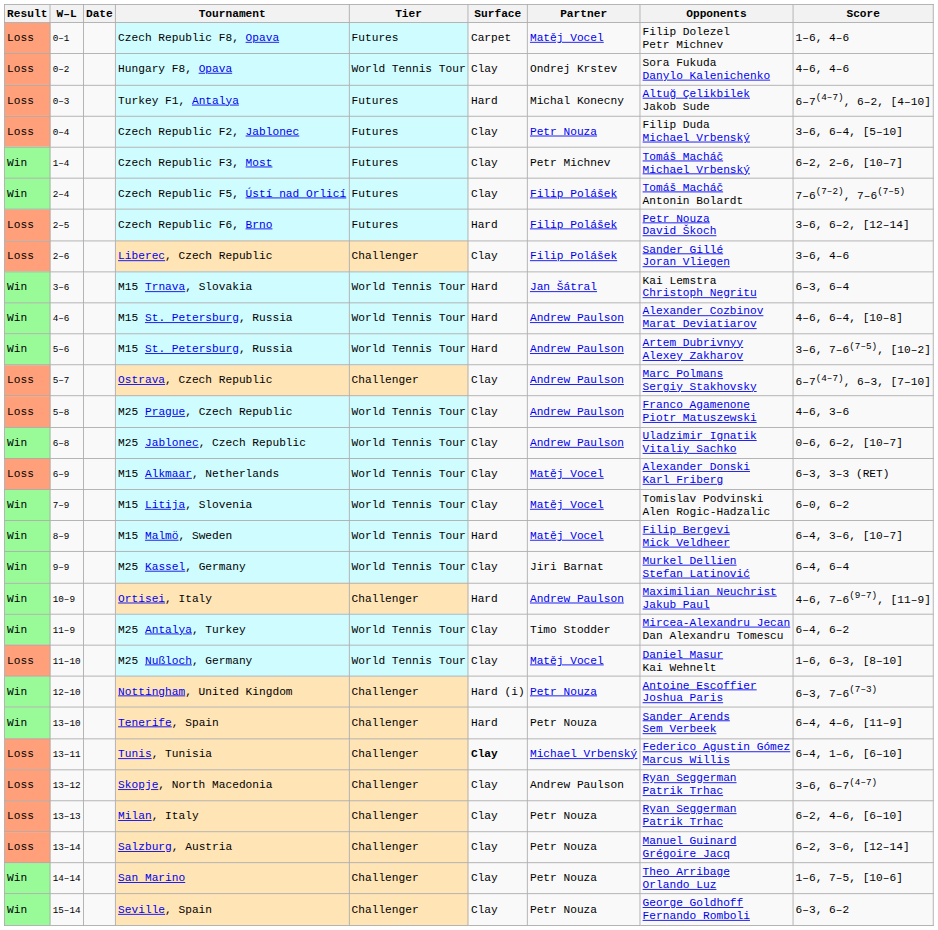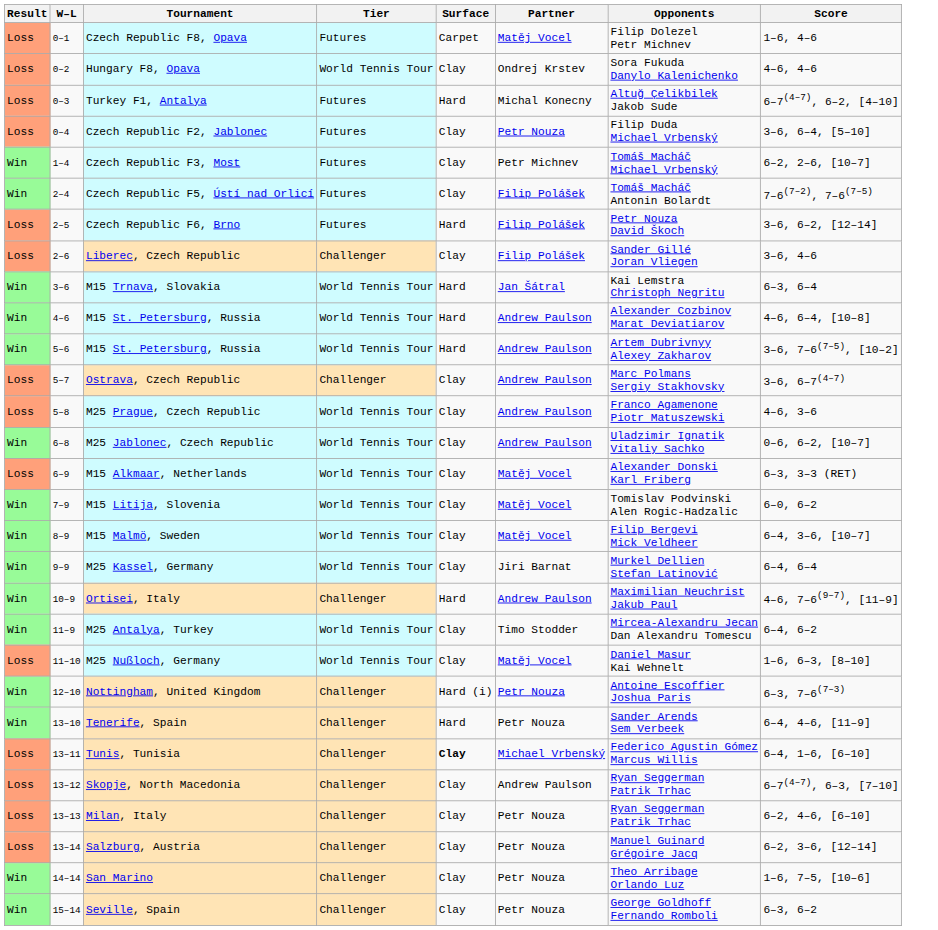 <table class="sortable wikitable">
 <tr>
 <th>Result</th>
 <th class="unsortable">W–L</th>
-<th>Date</th>
 <th>Tournament</th>
 <th>Tier</th>
 <th>Surface</th>
 <th>Partner</th>
 <th>Opponents</th>
 <th class="unsortable">Score</th>
 </tr>
 <tr>
 <td style="background:#ffa07a;">Loss</td>
 <td><small>0–1</small></td>
-<td></td>
 <td style="background:#cffcff;">Czech Republic F8, <a href='#'>Opava</a></td>
 <td style="background:#cffcff;">Futures</td>
 <td>Carpet</td>
 <td> <a href='#'>Matěj Vocel</a></td>
 <td> Filip Dolezel <br>  Petr Michnev</td>
 <td>1–6, 4–6</td>
 </tr>
 <tr>
 <td style="background:#ffa07a;">Loss</td>
 <td><small>0–2</small></td>
-<td></td>
 <td style="background:#cffcff;">Hungary F8, <a href='#'>Opava</a></td>
 <td style="background:#cffcff;">World Tennis Tour</td>
 <td>Clay</td>
 <td> Ondrej Krstev</td>
 <td> Sora Fukuda <br>  <a href='#'>Danylo Kalenichenko</a></td>
 <td>4–6, 4–6</td>
 </tr>
 <tr>
 <td style="background:#ffa07a;">Loss</td>
 <td><small>0–3</small></td>
-<td></td>
 <td style="background:#cffcff;">Turkey F1, <a href='#'>Antalya</a></td>
 <td style="background:#cffcff;">Futures</td>
 <td>Hard</td>
 <td> Michal Konecny</td>
 <td> <a href='#'>Altuğ Çelikbilek</a> <br>  Jakob Sude</td>
 <td>6–7<sup>(4–7)</sup>, 6–2, [4–10]</td>
 </tr>
 <tr>
 <td style="background:#ffa07a;">Loss</td>
 <td><small>0–4</small></td>
-<td></td>
 <td style="background:#cffcff;">Czech Republic F2, <a href='#'>Jablonec</a></td>
 <td style="background:#cffcff;">Futures</td>
 <td>Clay</td>
 <td> <a href='#'>Petr Nouza</a></td>
 <td> Filip Duda <br>  <a href='#'>Michael Vrbenský</a></td>
 <td>3–6, 6–4, [5–10]</td>
 </tr>
 <tr>
 <td style="background:#98fb98;">Win</td>
 <td><small>1–4</small></td>
-<td></td>
 <td style="background:#cffcff;">Czech Republic F3, <a href='#'>Most</a></td>
 <td style="background:#cffcff;">Futures</td>
 <td>Clay</td>
 <td> Petr Michnev</td>
 <td> <a href='#'>Tomáš Macháč</a> <br>  <a href='#'>Michael Vrbenský</a></td>
 <td>6–2, 2–6, [10–7]</td>
 </tr>
 <tr>
 <td style="background:#98fb98;">Win</td>
 <td><small>2–4</small></td>
-<td></td>
 <td style="background:#cffcff;">Czech Republic F5, <a href='#'>Ústí nad Orlicí</a></td>
 <td style="background:#cffcff;">Futures</td>
 <td>Clay</td>
 <td> <a href='#'>Filip Polášek</a></td>
 <td> <a href='#'>Tomáš Macháč</a> <br>  Antonin Bolardt</td>
 <td>7–6<sup>(7–2)</sup>, 7–6<sup>(7–5)</sup></td>
 </tr>
 <tr>
 <td style="background:#ffa07a;">Loss</td>
 <td><small>2–5</small></td>
-<td></td>
 <td style="background:#cffcff;">Czech Republic F6, <a href='#'>Brno</a></td>
 <td style="background:#cffcff;">Futures</td>
 <td>Hard</td>
 <td> <a href='#'>Filip Polášek</a></td>
 <td> <a href='#'>Petr Nouza</a> <br>  <a href='#'>David Škoch</a></td>
 <td>3–6, 6–2, [12–14]</td>
 </tr>
 <tr>
 <td style="background:#ffa07a;">Loss</td>
 <td><small>2–6</small></td>
-<td></td>
 <td style="background:moccasin;"><a href='#'>Liberec</a>, Czech Republic</td>
 <td style="background:moccasin;">Challenger</td>
 <td>Clay</td>
 <td> <a href='#'>Filip Polášek</a></td>
 <td> <a href='#'>Sander Gillé</a> <br>  <a href='#'>Joran Vliegen</a></td>
 <td>3–6, 4–6</td>
 </tr>
 <tr>
 <td style="background:#98fb98;">Win</td>
 <td><small>3–6</small></td>
-<td></td>
 <td style="background:#cffcff;">M15 <a href='#'>Trnava</a>, Slovakia</td>
 <td style="background:#cffcff;">World Tennis Tour</td>
 <td>Hard</td>
 <td> <a href='#'>Jan Šátral</a></td>
 <td> Kai Lemstra <br>  <a href='#'>Christoph Negritu</a></td>
 <td>6–3, 6–4</td>
 </tr>
 <tr>
 <td style="background:#98fb98;">Win</td>
 <td><small>4–6</small></td>
-<td></td>
 <td style="background:#cffcff;">M15 <a href='#'>St. Petersburg</a>, Russia</td>
 <td style="background:#cffcff;">World Tennis Tour</td>
 <td>Hard</td>
 <td> <a href='#'>Andrew Paulson</a></td>
 <td> <a href='#'>Alexander Cozbinov</a> <br>  <a href='#'>Marat Deviatiarov</a></td>
 <td>4–6, 6–4, [10–8]</td>
 </tr>
 <tr>
 <td style="background:#98fb98;">Win</td>
 <td><small>5–6</small></td>
-<td></td>
 <td style="background:#cffcff;">M15 <a href='#'>St. Petersburg</a>, Russia</td>
 <td style="background:#cffcff;">World Tennis Tour</td>
 <td>Hard</td>
 <td> <a href='#'>Andrew Paulson</a></td>
 <td> <a href='#'>Artem Dubrivnyy</a> <br>  <a href='#'>Alexey Zakharov</a></td>
 <td>3–6, 7–6<sup>(7–5)</sup>, [10–2]</td>
 </tr>
 <tr>
 <td style="background:#ffa07a;">Loss</td>
 <td><small>5–7</small></td>
-<td></td>
 <td style="background:moccasin;"><a href='#'>Ostrava</a>, Czech Republic</td>
 <td style="background:moccasin;">Challenger</td>
 <td>Clay</td>
 <td> <a href='#'>Andrew Paulson</a></td>
 <td> <a href='#'>Marc Polmans</a> <br>  <a href='#'>Sergiy Stakhovsky</a></td>
-<td>6–7<sup>(4–7)</sup>, 6–3, [7–10]</td>
+<td>3–6, 6–7<sup>(4–7)</sup></td>
 </tr>
 <tr>
 <td style="background:#ffa07a;">Loss</td>
 <td><small>5–8</small></td>
-<td></td>
 <td style="background:#cffcff;">M25 <a href='#'>Prague</a>, Czech Republic</td>
 <td style="background:#cffcff;">World Tennis Tour</td>
 <td>Clay</td>
 <td> <a href='#'>Andrew Paulson</a></td>
 <td> <a href='#'>Franco Agamenone</a> <br>  <a href='#'>Piotr Matuszewski</a></td>
 <td>4–6, 3–6</td>
 </tr>
 <tr>
 <td style="background:#98fb98;">Win</td>
 <td><small>6–8</small></td>
-<td></td>
 <td style="background:#cffcff;">M25 <a href='#'>Jablonec</a>, Czech Republic</td>
 <td style="background:#cffcff;">World Tennis Tour</td>
 <td>Clay</td>
 <td> <a href='#'>Andrew Paulson</a></td>
 <td> <a href='#'>Uladzimir Ignatik</a> <br>  <a href='#'>Vitaliy Sachko</a></td>
 <td>0–6, 6–2, [10–7]</td>
 </tr>
 <tr>
 <td style="background:#FFA07A;">Loss</td>
 <td><small>6–9</small></td>
-<td></td>
 <td style="background:#cffcff;">M15 <a href='#'>Alkmaar</a>, Netherlands</td>
 <td style="background:#cffcff;">World Tennis Tour</td>
 <td>Clay</td>
 <td> <a href='#'>Matěj Vocel</a></td>
 <td> <a href='#'>Alexander Donski</a> <br>  <a href='#'>Karl Friberg</a></td>
 <td>6–3, 3–3 (RET)</td>
 </tr>
 <tr>
 <td style="background:#98FB98;">Win</td>
 <td><small>7–9</small></td>
-<td></td>
 <td style="background:#cffcff;">M15 <a href='#'>Litija</a>, Slovenia</td>
 <td style="background:#cffcff;">World Tennis Tour</td>
 <td>Clay</td>
 <td> <a href='#'>Matěj Vocel</a></td>
 <td> Tomislav Podvinski <br>  Alen Rogic-Hadzalic</td>
 <td>6–0, 6–2</td>
 </tr>
 <tr>
 <td style="background:#98FB98;">Win</td>
 <td><small>8–9</small></td>
-<td></td>
 <td style="background:#cffcff;">M15 <a href='#'>Malmö</a>, Sweden</td>
 <td style="background:#cffcff;">World Tennis Tour</td>
-<td>Hard</td>
+<td>Clay</td>
 <td> <a href='#'>Matěj Vocel</a></td>
 <td> <a href='#'>Filip Bergevi</a> <br>  <a href='#'>Mick Veldheer</a></td>
 <td>6–4, 3–6, [10–7]</td>
 </tr>
 <tr>
 <td style="background:#98FB98;">Win</td>
 <td><small>9–9</small></td>
-<td></td>
 <td style="background:#cffcff;">M25 <a href='#'>Kassel</a>, Germany</td>
 <td style="background:#cffcff;">World Tennis Tour</td>
 <td>Clay</td>
 <td> Jiri Barnat</td>
 <td> <a href='#'>Murkel Dellien</a> <br>  <a href='#'>Stefan Latinović</a></td>
 <td>6–4, 6–4</td>
 </tr>
 <tr>
 <td style="background:#98fb98;">Win</td>
 <td><small>10–9</small></td>
-<td></td>
 <td style="background:moccasin;"><a href='#'>Ortisei</a>, Italy</td>
 <td style="background:moccasin;">Challenger</td>
 <td>Hard</td>
 <td> <a href='#'>Andrew Paulson</a></td>
 <td> <a href='#'>Maximilian Neuchrist</a> <br>  <a href='#'>Jakub Paul</a></td>
 <td>4–6, 7–6<sup>(9–7)</sup>, [11–9]</td>
 </tr>
 <tr>
 <td style="background:#98FB98;">Win</td>
 <td><small>11–9</small></td>
-<td></td>
 <td style="background:#cffcff;">M25 <a href='#'>Antalya</a>, Turkey</td>
 <td style="background:#cffcff;">World Tennis Tour</td>
 <td>Clay</td>
 <td> Timo Stodder</td>
 <td> <a href='#'>Mircea-Alexandru Jecan</a> <br>  Dan Alexandru Tomescu</td>
 <td>6–4, 6–2</td>
 </tr>
 <tr>
 <td style="background:#ffa07a;">Loss</td>
 <td><small>11–10</small></td>
-<td></td>
 <td style="background:#cffcff;">M25 <a href='#'>Nußloch</a>, Germany</td>
 <td style="background:#cffcff;">World Tennis Tour</td>
 <td>Clay</td>
 <td> <a href='#'>Matěj Vocel</a></td>
 <td> <a href='#'>Daniel Masur</a> <br>  Kai Wehnelt</td>
 <td>1–6, 6–3, [8–10]</td>
 </tr>
 <tr>
 <td style="background:#98fb98;">Win</td>
 <td><small>12–10</small></td>
-<td></td>
 <td style="background:moccasin;"><a href='#'>Nottingham</a>, United Kingdom</td>
 <td style="background:moccasin;">Challenger</td>
 <td>Hard (i)</td>
 <td> <a href='#'>Petr Nouza</a></td>
 <td> <a href='#'>Antoine Escoffier</a> <br>  <a href='#'>Joshua Paris</a></td>
 <td>6–3, 7–6<sup>(7–3)</sup></td>
 </tr>
 <tr>
 <td style="background:#98fb98;">Win</td>
 <td><small>13–10</small></td>
-<td></td>
 <td style="background:moccasin;"><a href='#'>Tenerife</a>, Spain</td>
 <td style="background:moccasin;">Challenger</td>
 <td>Hard</td>
 <td> Petr Nouza</td>
 <td> <a href='#'>Sander Arends</a> <br>  <a href='#'>Sem Verbeek</a></td>
 <td>6–4, 4–6, [11–9]</td>
 </tr>
 <tr>
 <td style="background:#ffa07a;">Loss</td>
 <td><small>13–11</small></td>
-<td></td>
 <td style="background:moccasin;"><a href='#'>Tunis</a>, Tunisia</td>
 <td style="background:moccasin;">Challenger</td>
 <td><strong>Clay</strong></td>
 <td> <a href='#'>Michael Vrbenský</a></td>
 <td> <a href='#'>Federico Agustin Gómez</a> <br>  <a href='#'>Marcus Willis</a></td>
 <td>6–4, 1–6, [6–10]</td>
 </tr>
 <tr>
 <td style="background:#ffa07a;">Loss</td>
 <td><small>13–12</small></td>
-<td></td>
 <td style="background:moccasin;"><a href='#'>Skopje</a>, North Macedonia</td>
 <td style="background:moccasin;">Challenger</td>
 <td>Clay</td>
 <td> Andrew Paulson</td>
 <td> <a href='#'>Ryan Seggerman</a><br> <a href='#'>Patrik Trhac</a></td>
-<td>3–6, 6–7<sup>(4–7)</sup></td>
+<td>6–7<sup>(4–7)</sup>, 6–3, [7–10]</td>
 </tr>
 <tr>
 <td style="background:#ffa07a;">Loss</td>
 <td><small>13–13</small></td>
-<td></td>
 <td style="background:moccasin;"><a href='#'>Milan</a>, Italy</td>
 <td style="background:moccasin;">Challenger</td>
 <td>Clay</td>
 <td> Petr Nouza</td>
 <td> <a href='#'>Ryan Seggerman</a><br> <a href='#'>Patrik Trhac</a></td>
 <td>6–2, 4–6, [6–10]</td>
 </tr>
 <tr>
 <td style="background:#ffa07a;">Loss</td>
 <td><small>13–14</small></td>
-<td></td>
 <td style="background:moccasin;"><a href='#'>Salzburg</a>, Austria</td>
 <td style="background:moccasin;">Challenger</td>
 <td>Clay</td>
 <td> Petr Nouza</td>
 <td> <a href='#'>Manuel Guinard</a><br> <a href='#'>Grégoire Jacq</a></td>
 <td>6–2, 3–6, [12–14]</td>
 </tr>
 <tr>
 <td style="background:#98fb98;">Win</td>
 <td><small>14–14</small></td>
-<td></td>
 <td style="background:moccasin;"><a href='#'>San Marino</a></td>
 <td style="background:moccasin;">Challenger</td>
 <td>Clay</td>
 <td> Petr Nouza</td>
 <td> <a href='#'>Theo Arribage</a> <br>  <a href='#'>Orlando Luz</a></td>
 <td>1–6, 7–5, [10–6]</td>
 </tr>
 <tr>
 <td style="background:#98fb98;">Win</td>
 <td><small>15–14</small></td>
-<td></td>
 <td style="background:moccasin;"><a href='#'>Seville</a>, Spain</td>
 <td style="background:moccasin;">Challenger</td>
 <td>Clay</td>
 <td> Petr Nouza</td>
 <td> <a href='#'>George Goldhoff</a> <br>  <a href='#'>Fernando Romboli</a></td>
 <td>6–3, 6–2</td>
 </tr>
 </table>
